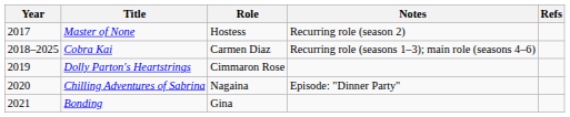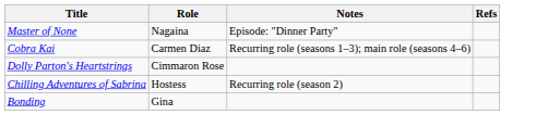 <table class="wikitable sortable">
 <tr>
-<th>Year</th>
 <th>Title</th>
 <th>Role</th>
 <th>Notes</th>
 <th class="unsortable">Refs</th>
 </tr>
 <tr>
-<td>2017</td>
 <td><em><a href='#'>Master of None</a></em></td>
-<td>Hostess</td>
-<td>Recurring role (season 2)</td>
+<td>Nagaina</td>
+<td>Episode: "Dinner Party"</td>
 <td></td>
 </tr>
 <tr>
-<td>2018–2025</td>
 <td><em><a href='#'>Cobra Kai</a></em></td>
 <td>Carmen Diaz</td>
 <td>Recurring role (seasons 1–3); main role (seasons 4–6)</td>
 <td></td>
 </tr>
 <tr>
-<td>2019</td>
 <td><em><a href='#'>Dolly Parton's Heartstrings</a></em></td>
 <td>Cimmaron Rose</td>
 <td></td>
 <td></td>
 </tr>
 <tr>
-<td>2020</td>
 <td><em><a href='#'>Chilling Adventures of Sabrina</a></em></td>
-<td>Nagaina</td>
-<td>Episode: "Dinner Party"</td>
+<td>Hostess</td>
+<td>Recurring role (season 2)</td>
 <td></td>
 </tr>
 <tr>
-<td>2021</td>
 <td><em><a href='#'>Bonding</a></em></td>
 <td>Gina</td>
 <td></td>
 <td></td>
 </tr>
 </table>
